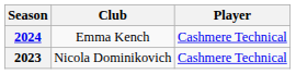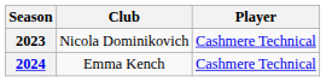 <table class="wikitable sortable plainrowheaders" style="text-align:center">
 <tr>
 <th scope="col">Season</th>
 <th scope="col">Club</th>
 <th scope="col">Player</th>
 </tr>
 <tr>
+<th>2023</th>
+<td>Nicola Dominikovich</td>
+<td><a href='#'>Cashmere Technical</a></td>
+</tr>
+<tr>
 <th><a href='#'>2024</a></th>
 <td>Emma Kench</td>
 <td><a href='#'>Cashmere Technical</a></td>
 </tr>
-<tr>
-<th>2023</th>
-<td>Nicola Dominikovich</td>
-<td><a href='#'>Cashmere Technical</a></td>
-</tr>
 </table>
